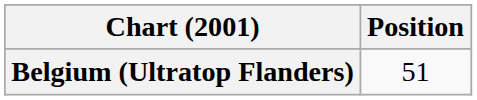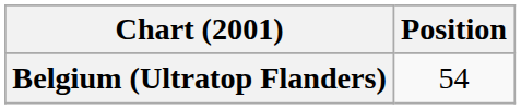 <table class="wikitable plainrowheaders" style="text-align:center">
 <tr>
 <th scope="col">Chart (2001)</th>
 <th scope="col">Position</th>
 </tr>
 <tr>
 <th scope="row">Belgium (Ultratop Flanders)</th>
-<td>51</td>
+<td>54</td>
 </tr>
 </table>
